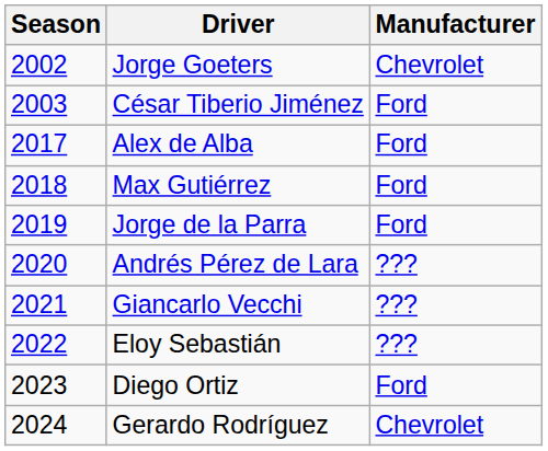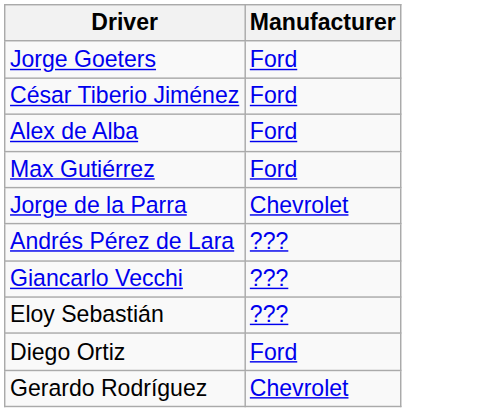 <table class="wikitable">
 <tr>
-<th>Season</th>
 <th>Driver</th>
 <th>Manufacturer</th>
 </tr>
 <tr>
-<td><a href='#'>2002</a></td>
 <td> <a href='#'>Jorge Goeters</a></td>
-<td> <a href='#'>Chevrolet</a></td>
+<td> <a href='#'>Ford</a></td>
 </tr>
 <tr>
-<td><a href='#'>2003</a></td>
 <td> <a href='#'>César Tiberio Jiménez</a></td>
 <td> <a href='#'>Ford</a></td>
 </tr>
 <tr>
-<td><a href='#'>2017</a></td>
 <td> <a href='#'>Alex de Alba</a></td>
 <td> <a href='#'>Ford</a></td>
 </tr>
 <tr>
-<td><a href='#'>2018</a></td>
 <td> <a href='#'>Max Gutiérrez</a></td>
 <td> <a href='#'>Ford</a></td>
 </tr>
 <tr>
-<td><a href='#'>2019</a></td>
 <td> <a href='#'>Jorge de la Parra</a></td>
-<td> <a href='#'>Ford</a></td>
+<td> <a href='#'>Chevrolet</a></td>
 </tr>
 <tr>
-<td><a href='#'>2020</a></td>
 <td> <a href='#'>Andrés Pérez de Lara</a></td>
 <td> <a href='#'>???</a></td>
 </tr>
 <tr>
-<td><a href='#'>2021</a></td>
 <td> <a href='#'>Giancarlo Vecchi</a></td>
 <td> <a href='#'>???</a></td>
 </tr>
 <tr>
-<td><a href='#'>2022</a></td>
 <td> Eloy Sebastián</td>
 <td> <a href='#'>???</a></td>
 </tr>
 <tr>
-<td>2023</td>
 <td> Diego Ortiz</td>
 <td> <a href='#'>Ford</a></td>
 </tr>
 <tr>
-<td>2024</td>
 <td> Gerardo Rodríguez</td>
 <td> <a href='#'>Chevrolet</a></td>
 </tr>
 </table>
